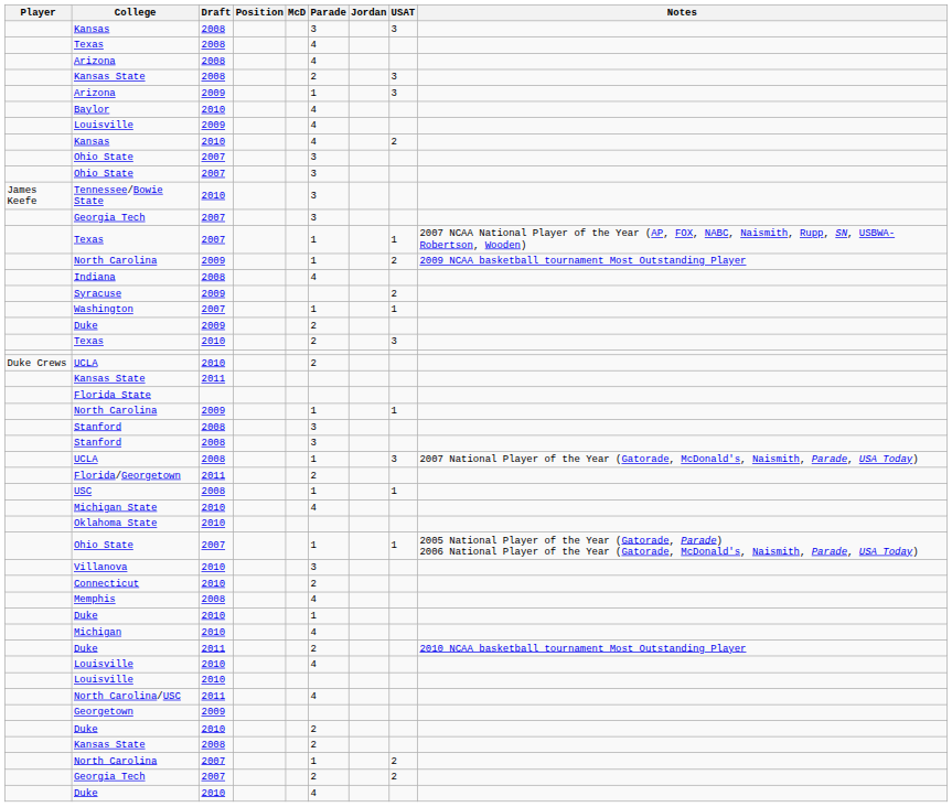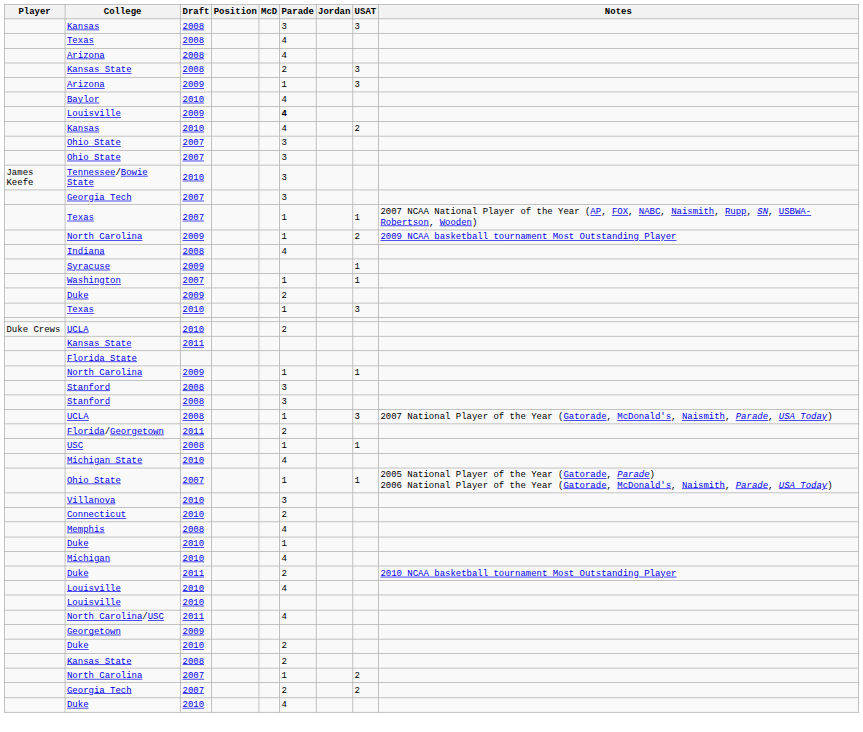 <table class="wikitable sortable" style="width:98%;">
 <tr>
 <th>Player</th>
 <th>College</th>
 <th>Draft<br></th>
 <th>Position</th>
 <th>McD</th>
 <th>Parade</th>
 <th>Jordan</th>
 <th>USAT</th>
 <th class="unsortable">Notes</th>
 </tr>
 <tr>
 <td></td>
 <td><a href='#'>Kansas</a></td>
 <td><a href='#'>2008</a></td>
 <td></td>
 <td></td>
 <td>3</td>
 <td></td>
 <td>3</td>
 <td></td>
 </tr>
 <tr>
 <td></td>
 <td><a href='#'>Texas</a></td>
 <td><a href='#'>2008</a></td>
 <td></td>
 <td></td>
 <td>4</td>
 <td></td>
 <td></td>
 <td></td>
 </tr>
 <tr>
 <td></td>
 <td><a href='#'>Arizona</a></td>
 <td><a href='#'>2008</a></td>
 <td></td>
 <td></td>
 <td>4</td>
 <td></td>
 <td></td>
 <td></td>
 </tr>
 <tr>
 <td></td>
 <td><a href='#'>Kansas State</a></td>
 <td><a href='#'>2008</a></td>
 <td></td>
 <td></td>
 <td>2</td>
 <td></td>
 <td>3</td>
 <td></td>
 </tr>
 <tr>
 <td></td>
 <td><a href='#'>Arizona</a></td>
 <td><a href='#'>2009</a></td>
 <td></td>
 <td></td>
 <td>1</td>
 <td></td>
 <td>3</td>
 <td></td>
 </tr>
 <tr>
 <td></td>
 <td><a href='#'>Baylor</a></td>
 <td><a href='#'>2010</a></td>
 <td></td>
 <td></td>
 <td>4</td>
 <td></td>
 <td></td>
 <td></td>
 </tr>
 <tr>
 <td></td>
 <td><a href='#'>Louisville</a></td>
 <td><a href='#'>2009</a></td>
 <td></td>
 <td></td>
-<td>4</td>
+<td><strong>4</strong></td>
 <td></td>
 <td></td>
 <td></td>
 </tr>
 <tr>
 <td></td>
 <td><a href='#'>Kansas</a></td>
 <td><a href='#'>2010</a></td>
 <td></td>
 <td></td>
 <td>4</td>
 <td></td>
 <td>2</td>
 <td></td>
 </tr>
 <tr>
 <td></td>
 <td><a href='#'>Ohio State</a></td>
 <td><a href='#'>2007</a></td>
 <td></td>
 <td></td>
 <td>3</td>
 <td></td>
 <td></td>
 <td></td>
 </tr>
 <tr>
 <td></td>
 <td><a href='#'>Ohio State</a></td>
 <td><a href='#'>2007</a></td>
 <td></td>
 <td></td>
 <td>3</td>
 <td></td>
 <td></td>
 <td></td>
 </tr>
 <tr>
 <td>James Keefe</td>
 <td><a href='#'>Tennessee</a>/<a href='#'>Bowie State</a></td>
 <td><a href='#'>2010</a></td>
 <td></td>
 <td></td>
 <td>3</td>
 <td></td>
 <td></td>
 <td></td>
 </tr>
 <tr>
 <td></td>
 <td><a href='#'>Georgia Tech</a></td>
 <td><a href='#'>2007</a></td>
 <td></td>
 <td></td>
 <td>3</td>
 <td></td>
 <td></td>
 <td></td>
 </tr>
 <tr>
 <td></td>
 <td><a href='#'>Texas</a></td>
 <td><a href='#'>2007</a></td>
 <td></td>
 <td></td>
 <td>1</td>
 <td></td>
 <td>1</td>
 <td>2007 NCAA National Player of the Year (<a href='#'>AP</a>, <a href='#'>FOX</a>, <a href='#'>NABC</a>, <a href='#'>Naismith</a>, <a href='#'>Rupp</a>, <em><a href='#'>SN</a></em>, <a href='#'>USBWA-Robertson</a>, <a href='#'>Wooden</a>)</td>
 </tr>
 <tr>
 <td></td>
 <td><a href='#'>North Carolina</a></td>
 <td><a href='#'>2009</a></td>
 <td></td>
 <td></td>
 <td>1</td>
 <td></td>
 <td>2</td>
 <td><a href='#'>2009 NCAA basketball tournament Most Outstanding Player</a></td>
 </tr>
 <tr>
 <td></td>
 <td><a href='#'>Indiana</a></td>
 <td><a href='#'>2008</a></td>
 <td></td>
 <td></td>
 <td>4</td>
 <td></td>
 <td></td>
 <td></td>
 </tr>
 <tr>
 <td></td>
 <td><a href='#'>Syracuse</a></td>
 <td><a href='#'>2009</a></td>
 <td></td>
 <td></td>
 <td></td>
 <td></td>
-<td>2</td>
+<td>1</td>
 <td></td>
 </tr>
 <tr>
 <td></td>
 <td><a href='#'>Washington</a></td>
 <td><a href='#'>2007</a></td>
 <td></td>
 <td></td>
 <td>1</td>
 <td></td>
 <td>1</td>
 <td></td>
 </tr>
 <tr>
 <td></td>
 <td><a href='#'>Duke</a></td>
 <td><a href='#'>2009</a></td>
 <td></td>
 <td></td>
 <td>2</td>
 <td></td>
 <td></td>
 <td></td>
 </tr>
 <tr>
 <td></td>
 <td><a href='#'>Texas</a></td>
 <td><a href='#'>2010</a></td>
 <td></td>
 <td></td>
-<td>2</td>
+<td>1</td>
 <td></td>
 <td>3</td>
 <td></td>
 </tr>
 <tr>
 <td></td>
 <td></td>
 <td></td>
 <td></td>
 <td></td>
 <td></td>
 <td></td>
 <td></td>
 <td></td>
 </tr>
 <tr>
 <td>Duke Crews</td>
 <td><a href='#'>UCLA</a></td>
 <td><a href='#'>2010</a></td>
 <td></td>
 <td></td>
 <td>2</td>
 <td></td>
 <td></td>
 <td></td>
 </tr>
 <tr>
 <td></td>
 <td><a href='#'>Kansas State</a></td>
 <td><a href='#'>2011</a></td>
 <td></td>
 <td></td>
 <td></td>
 <td></td>
 <td></td>
 <td></td>
 </tr>
 <tr>
 <td></td>
 <td><a href='#'>Florida State</a></td>
 <td></td>
 <td></td>
 <td></td>
 <td></td>
 <td></td>
 <td></td>
 <td></td>
 </tr>
 <tr>
 <td></td>
 <td><a href='#'>North Carolina</a></td>
 <td><a href='#'>2009</a></td>
 <td></td>
 <td></td>
 <td>1</td>
 <td></td>
 <td>1</td>
 <td></td>
 </tr>
 <tr>
 <td></td>
 <td><a href='#'>Stanford</a></td>
 <td><a href='#'>2008</a></td>
 <td></td>
 <td></td>
 <td>3</td>
 <td></td>
 <td></td>
 <td></td>
 </tr>
 <tr>
 <td></td>
 <td><a href='#'>Stanford</a></td>
 <td><a href='#'>2008</a></td>
 <td></td>
 <td></td>
 <td>3</td>
 <td></td>
 <td></td>
 <td></td>
 </tr>
 <tr>
 <td></td>
 <td><a href='#'>UCLA</a></td>
 <td><a href='#'>2008</a></td>
 <td></td>
 <td></td>
 <td>1</td>
 <td></td>
 <td>3</td>
 <td>2007 National Player of the Year (<a href='#'>Gatorade</a>, <a href='#'>McDonald's</a>, <a href='#'>Naismith</a>, <em><a href='#'>Parade</a></em>, <em><a href='#'>USA Today</a></em>)</td>
 </tr>
 <tr>
 <td></td>
 <td><a href='#'>Florida</a>/<a href='#'>Georgetown</a></td>
 <td><a href='#'>2011</a></td>
 <td></td>
 <td></td>
 <td>2</td>
 <td></td>
 <td></td>
 <td></td>
 </tr>
 <tr>
 <td></td>
 <td><a href='#'>USC</a></td>
 <td><a href='#'>2008</a></td>
 <td></td>
 <td></td>
 <td>1</td>
 <td></td>
 <td>1</td>
 <td></td>
 </tr>
 <tr>
 <td></td>
 <td><a href='#'>Michigan State</a></td>
 <td><a href='#'>2010</a></td>
 <td></td>
 <td></td>
 <td>4</td>
-<td></td>
-<td></td>
-<td></td>
-</tr>
-<tr>
-<td></td>
-<td><a href='#'>Oklahoma State</a></td>
-<td><a href='#'>2010</a></td>
-<td></td>
-<td></td>
-<td></td>
 <td></td>
 <td></td>
 <td></td>
 </tr>
 <tr>
 <td></td>
 <td><a href='#'>Ohio State</a></td>
 <td><a href='#'>2007</a></td>
 <td></td>
 <td></td>
 <td>1</td>
 <td></td>
 <td>1</td>
 <td>2005 National Player of the Year (<a href='#'>Gatorade</a>, <em><a href='#'>Parade</a></em>)<br>2006 National Player of the Year (<a href='#'>Gatorade</a>, <a href='#'>McDonald's</a>, <a href='#'>Naismith</a>, <em><a href='#'>Parade</a></em>, <em><a href='#'>USA Today</a></em>)</td>
 </tr>
 <tr>
 <td></td>
 <td><a href='#'>Villanova</a></td>
 <td><a href='#'>2010</a></td>
 <td></td>
 <td></td>
 <td>3</td>
 <td></td>
 <td></td>
 <td></td>
 </tr>
 <tr>
 <td></td>
 <td><a href='#'>Connecticut</a></td>
 <td><a href='#'>2010</a></td>
 <td></td>
 <td></td>
 <td>2</td>
 <td></td>
 <td></td>
 <td></td>
 </tr>
 <tr>
 <td></td>
 <td><a href='#'>Memphis</a></td>
 <td><a href='#'>2008</a></td>
 <td></td>
 <td></td>
 <td>4</td>
 <td></td>
 <td></td>
 <td></td>
 </tr>
 <tr>
 <td></td>
 <td><a href='#'>Duke</a></td>
 <td><a href='#'>2010</a></td>
 <td></td>
 <td></td>
 <td>1</td>
 <td></td>
 <td></td>
 <td></td>
 </tr>
 <tr>
 <td></td>
 <td><a href='#'>Michigan</a></td>
 <td><a href='#'>2010</a></td>
 <td></td>
 <td></td>
 <td>4</td>
 <td></td>
 <td></td>
 <td></td>
 </tr>
 <tr>
 <td></td>
 <td><a href='#'>Duke</a></td>
 <td><a href='#'>2011</a></td>
 <td></td>
 <td></td>
 <td>2</td>
 <td></td>
 <td></td>
 <td><a href='#'>2010 NCAA basketball tournament Most Outstanding Player</a></td>
 </tr>
 <tr>
 <td></td>
 <td><a href='#'>Louisville</a></td>
 <td><a href='#'>2010</a></td>
 <td></td>
 <td></td>
 <td>4</td>
 <td></td>
 <td></td>
 <td></td>
 </tr>
 <tr>
 <td></td>
 <td><a href='#'>Louisville</a></td>
 <td><a href='#'>2010</a></td>
 <td></td>
 <td></td>
 <td></td>
 <td></td>
 <td></td>
 <td></td>
 </tr>
 <tr>
 <td></td>
 <td><a href='#'>North Carolina</a>/<a href='#'>USC</a></td>
 <td><a href='#'>2011</a></td>
 <td></td>
 <td></td>
 <td>4</td>
 <td></td>
 <td></td>
 <td></td>
 </tr>
 <tr>
 <td></td>
 <td><a href='#'>Georgetown</a></td>
 <td><a href='#'>2009</a></td>
 <td></td>
 <td></td>
 <td></td>
 <td></td>
 <td></td>
 <td></td>
 </tr>
 <tr>
 <td></td>
 <td><a href='#'>Duke</a></td>
 <td><a href='#'>2010</a></td>
 <td></td>
 <td></td>
 <td>2</td>
 <td></td>
 <td></td>
 <td></td>
 </tr>
 <tr>
 <td></td>
 <td><a href='#'>Kansas State</a></td>
 <td><a href='#'>2008</a></td>
 <td></td>
 <td></td>
 <td>2</td>
 <td></td>
 <td></td>
 <td></td>
 </tr>
 <tr>
 <td></td>
 <td><a href='#'>North Carolina</a></td>
 <td><a href='#'>2007</a></td>
 <td></td>
 <td></td>
 <td>1</td>
 <td></td>
 <td>2</td>
 <td></td>
 </tr>
 <tr>
 <td></td>
 <td><a href='#'>Georgia Tech</a></td>
 <td><a href='#'>2007</a></td>
 <td></td>
 <td></td>
 <td>2</td>
 <td></td>
 <td>2</td>
 <td></td>
 </tr>
 <tr>
 <td></td>
 <td><a href='#'>Duke</a></td>
 <td><a href='#'>2010</a></td>
 <td></td>
 <td></td>
 <td>4</td>
 <td></td>
 <td></td>
 <td></td>
 </tr>
 </table>
